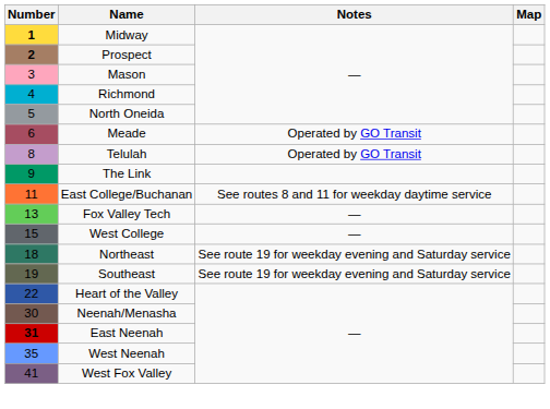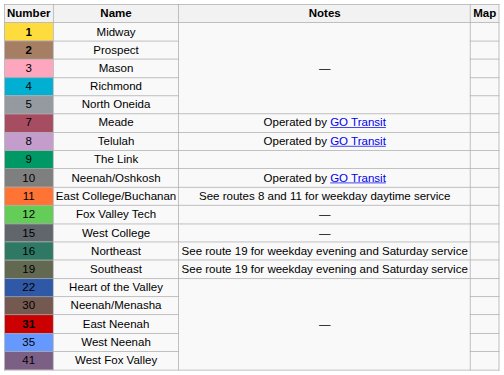 <table class="wikitable sortable"  style="text-align: center;">
 <tr>
 <th>Number</th>
 <th>Name</th>
 <th>Notes</th>
 <th>Map</th>
 </tr>
 <tr>
 <td style="background: #ffdc3d;"><strong>1</strong></td>
 <td>Midway</td>
 <td rowspan="5">—</td>
 <td></td>
 </tr>
 <tr>
 <td style="background: #a57e64;"><strong>2</strong></td>
 <td>Prospect</td>
 <td></td>
 </tr>
 <tr>
 <td style="background: #fea6bd;">3</td>
 <td>Mason</td>
 <td></td>
 </tr>
 <tr>
 <td style="background: #00afd1;">4</td>
 <td>Richmond</td>
 <td></td>
 </tr>
 <tr>
 <td style="background: #949a9f;">5</td>
 <td>North Oneida</td>
 <td></td>
 </tr>
 <tr>
-<td style="background: #a64d61;">6</td>
+<td style="background: #a64d61;">7</td>
 <td>Meade</td>
 <td>Operated by <a href='#'>GO Transit</a></td>
 <td></td>
 </tr>
 <tr>
 <td style="background: #c49dcc;">8</td>
 <td>Telulah</td>
 <td>Operated by <a href='#'>GO Transit</a></td>
 <td></td>
 </tr>
 <tr>
 <td style="background: #009966;">9</td>
 <td>The Link</td>
 <td></td>
 <td></td>
 </tr>
 <tr>
+<td style="background: #7f7f7f;">10</td>
+<td>Neenah/Oshkosh</td>
+<td>Operated by <a href='#'>GO Transit</a></td>
+<td></td>
+</tr>
+<tr>
 <td style="background: #ff7334;">11</td>
 <td>East College/Buchanan</td>
 <td>See routes 8 and 11 for weekday daytime service</td>
 <td></td>
 </tr>
 <tr>
-<td style="background: #63cd58;">13</td>
+<td style="background: #63cd58;">12</td>
 <td>Fox Valley Tech</td>
 <td>—</td>
 <td></td>
 </tr>
 <tr>
 <td style="background: #61666c;">15</td>
 <td>West College</td>
 <td>—</td>
 <td></td>
 </tr>
 <tr>
-<td style="background: #2e7864;">18</td>
+<td style="background: #2e7864;">16</td>
 <td>Northeast</td>
 <td>See route 19 for weekday evening and Saturday service</td>
 <td></td>
 </tr>
 <tr>
 <td style="background: #636851;">19</td>
 <td>Southeast</td>
 <td>See route 19 for weekday evening and Saturday service</td>
 <td></td>
 </tr>
 <tr>
 <td style="background: #2f58a7;">22</td>
 <td>Heart of the Valley</td>
 <td rowspan="5">—</td>
 <td></td>
 </tr>
 <tr>
 <td style="background: #735950;">30</td>
 <td>Neenah/Menasha</td>
 <td></td>
 </tr>
 <tr>
 <td style="background: #cc0000;"><strong>31</strong></td>
 <td>East Neenah</td>
 <td></td>
 </tr>
 <tr>
 <td style="background: #6699ff;">35</td>
 <td>West Neenah</td>
 <td></td>
 </tr>
 <tr>
 <td style="background: #7b5f85;">41</td>
 <td>West Fox Valley</td>
 <td></td>
 </tr>
 </table>
